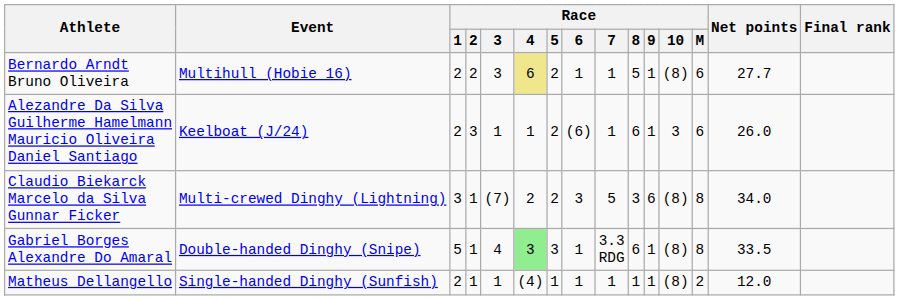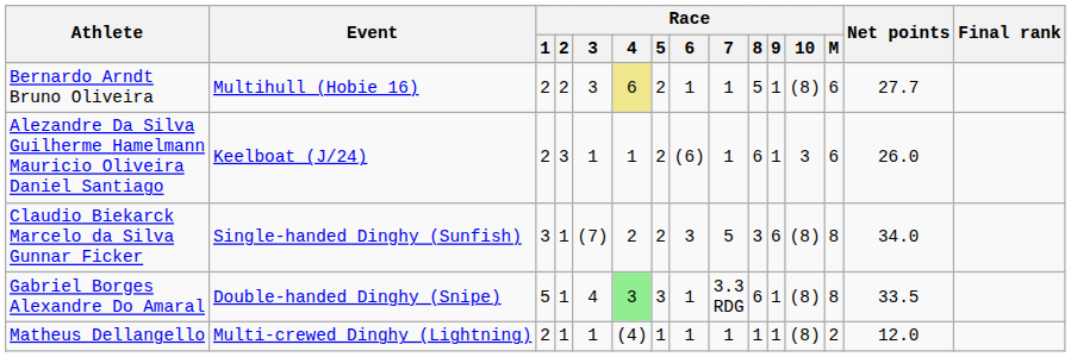 <table class="wikitable" style="font-size:90%">
 <tr>
 <th rowspan=2>Athlete</th>
 <th rowspan=2>Event</th>
 <th colspan=11>Race</th>
 <th rowspan=2>Net points</th>
 <th rowspan=2>Final rank</th>
 </tr>
 <tr>
 <th>1</th>
 <th>2</th>
 <th>3</th>
 <th>4</th>
 <th>5</th>
 <th>6</th>
 <th>7</th>
 <th>8</th>
 <th>9</th>
 <th>10</th>
 <th>M</th>
 </tr>
 <tr align=center>
 <td align=left><a href='#'>Bernardo Arndt</a><br>Bruno Oliveira</td>
 <td align=left><a href='#'>Multihull (Hobie 16)</a></td>
 <td>2</td>
 <td>2</td>
 <td>3</td>
 <td style="background: khaki;">6</td>
 <td>2</td>
 <td>1</td>
 <td>1</td>
 <td>5</td>
 <td>1</td>
 <td>(8)</td>
 <td>6</td>
 <td>27.7</td>
 <td></td>
 </tr>
 <tr align=center>
 <td align=left><a href='#'>Alezandre Da Silva</a><br><a href='#'>Guilherme Hamelmann</a><br><a href='#'>Mauricio Oliveira</a><br><a href='#'>Daniel Santiago</a></td>
 <td align=left><a href='#'>Keelboat (J/24)</a></td>
 <td>2</td>
 <td>3</td>
 <td>1</td>
 <td>1</td>
 <td>2</td>
 <td>(6)</td>
 <td>1</td>
 <td>6</td>
 <td>1</td>
 <td>3</td>
 <td>6</td>
 <td>26.0</td>
 <td></td>
 </tr>
 <tr align=center>
 <td align=left><a href='#'>Claudio Biekarck</a><br><a href='#'>Marcelo da Silva</a><br><a href='#'>Gunnar Ficker</a></td>
-<td align=left><a href='#'>Multi-crewed Dinghy (Lightning)</a></td>
+<td align=left><a href='#'>Single-handed Dinghy (Sunfish)</a></td>
 <td>3</td>
 <td>1</td>
 <td>(7)</td>
 <td>2</td>
 <td>2</td>
 <td>3</td>
 <td>5</td>
 <td>3</td>
 <td>6</td>
 <td>(8)</td>
 <td>8</td>
 <td>34.0</td>
 <td></td>
 </tr>
 <tr align=center>
 <td align=left><a href='#'>Gabriel Borges</a><br><a href='#'>Alexandre Do Amaral</a></td>
 <td align=left><a href='#'>Double-handed Dinghy (Snipe)</a></td>
 <td>5</td>
 <td>1</td>
 <td>4</td>
 <td style="background: lightgreen;">3</td>
 <td>3</td>
 <td>1</td>
 <td>3.3<br>RDG</td>
 <td>6</td>
 <td>1</td>
 <td>(8)</td>
 <td>8</td>
 <td>33.5</td>
 <td></td>
 </tr>
 <tr align=center>
 <td align=left><a href='#'>Matheus Dellangello</a></td>
-<td align=left><a href='#'>Single-handed Dinghy (Sunfish)</a></td>
+<td align=left><a href='#'>Multi-crewed Dinghy (Lightning)</a></td>
 <td>2</td>
 <td>1</td>
 <td>1</td>
 <td>(4)</td>
 <td>1</td>
 <td>1</td>
 <td>1</td>
 <td>1</td>
 <td>1</td>
 <td>(8)</td>
 <td>2</td>
 <td>12.0</td>
 <td></td>
 </tr>
 </table>
